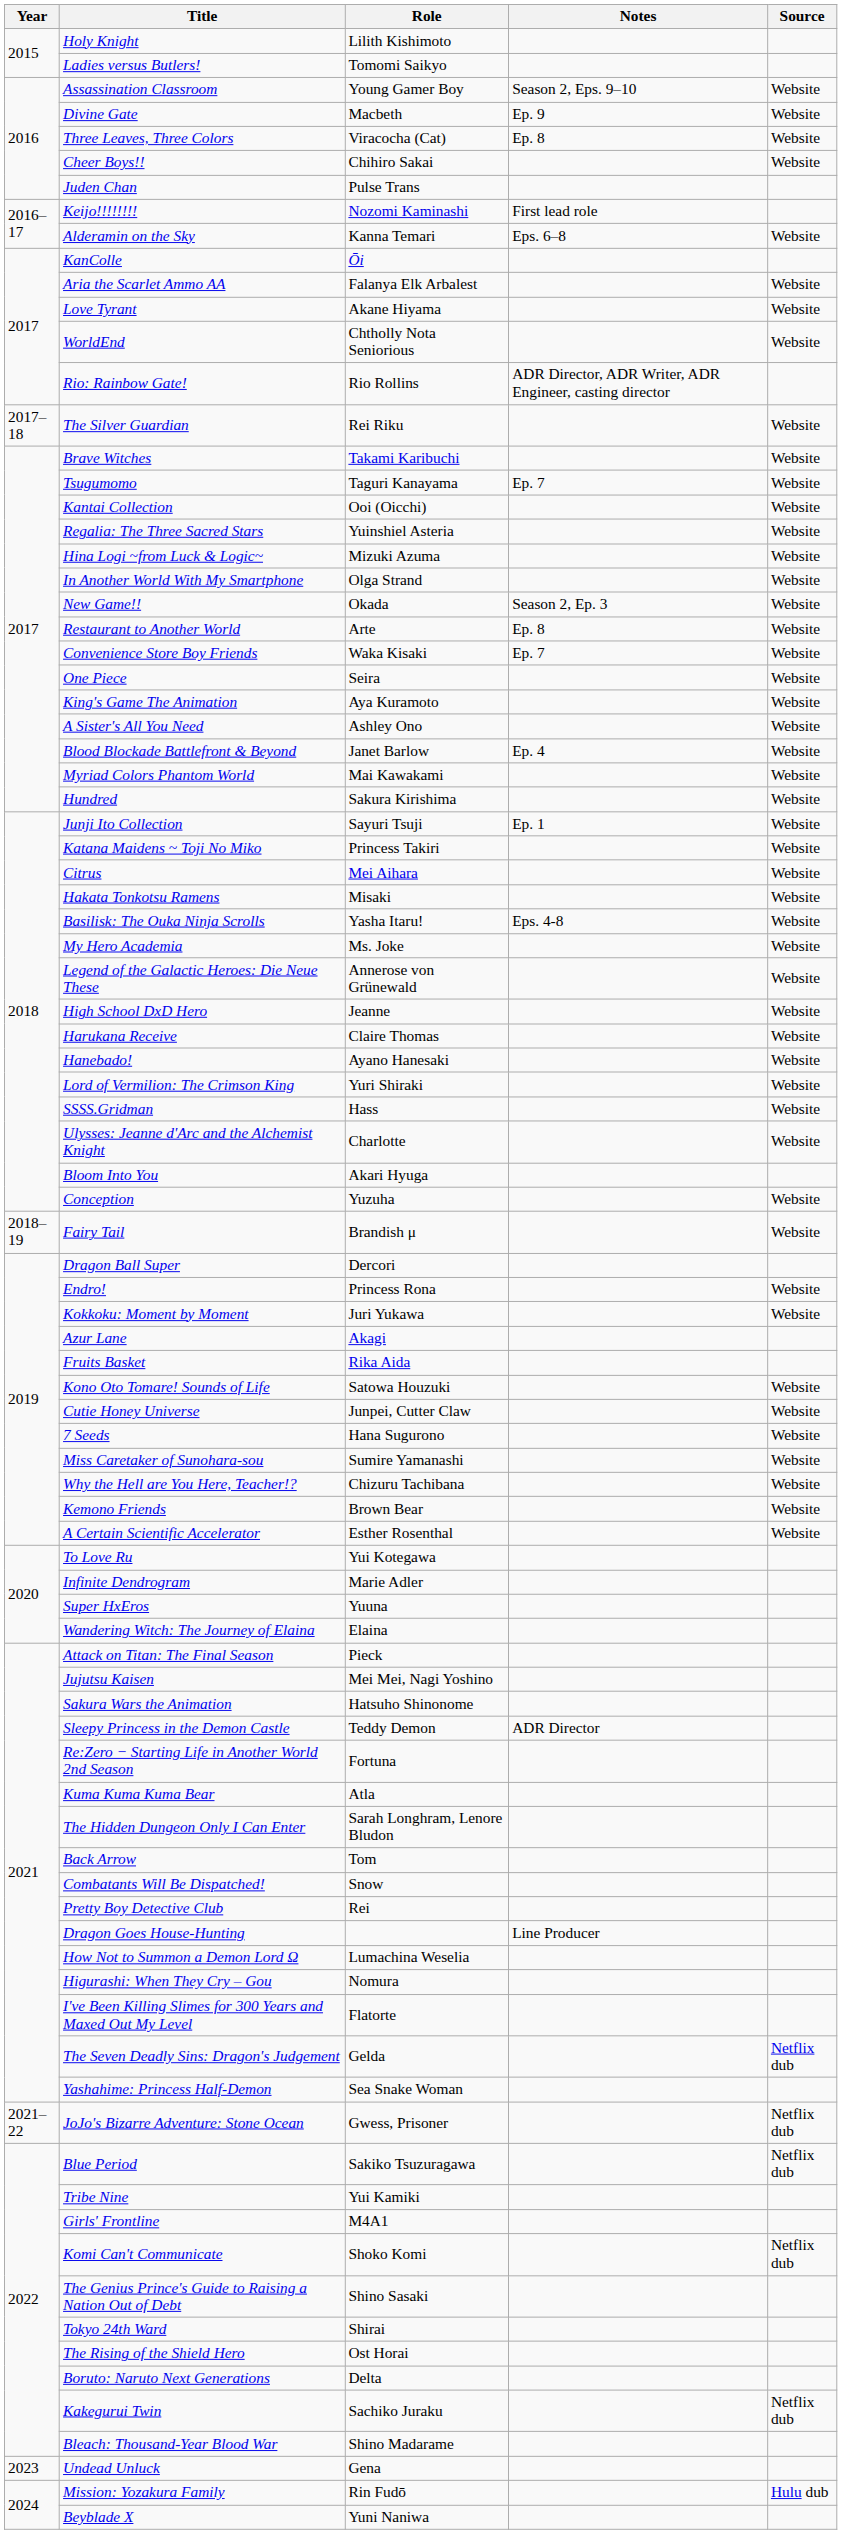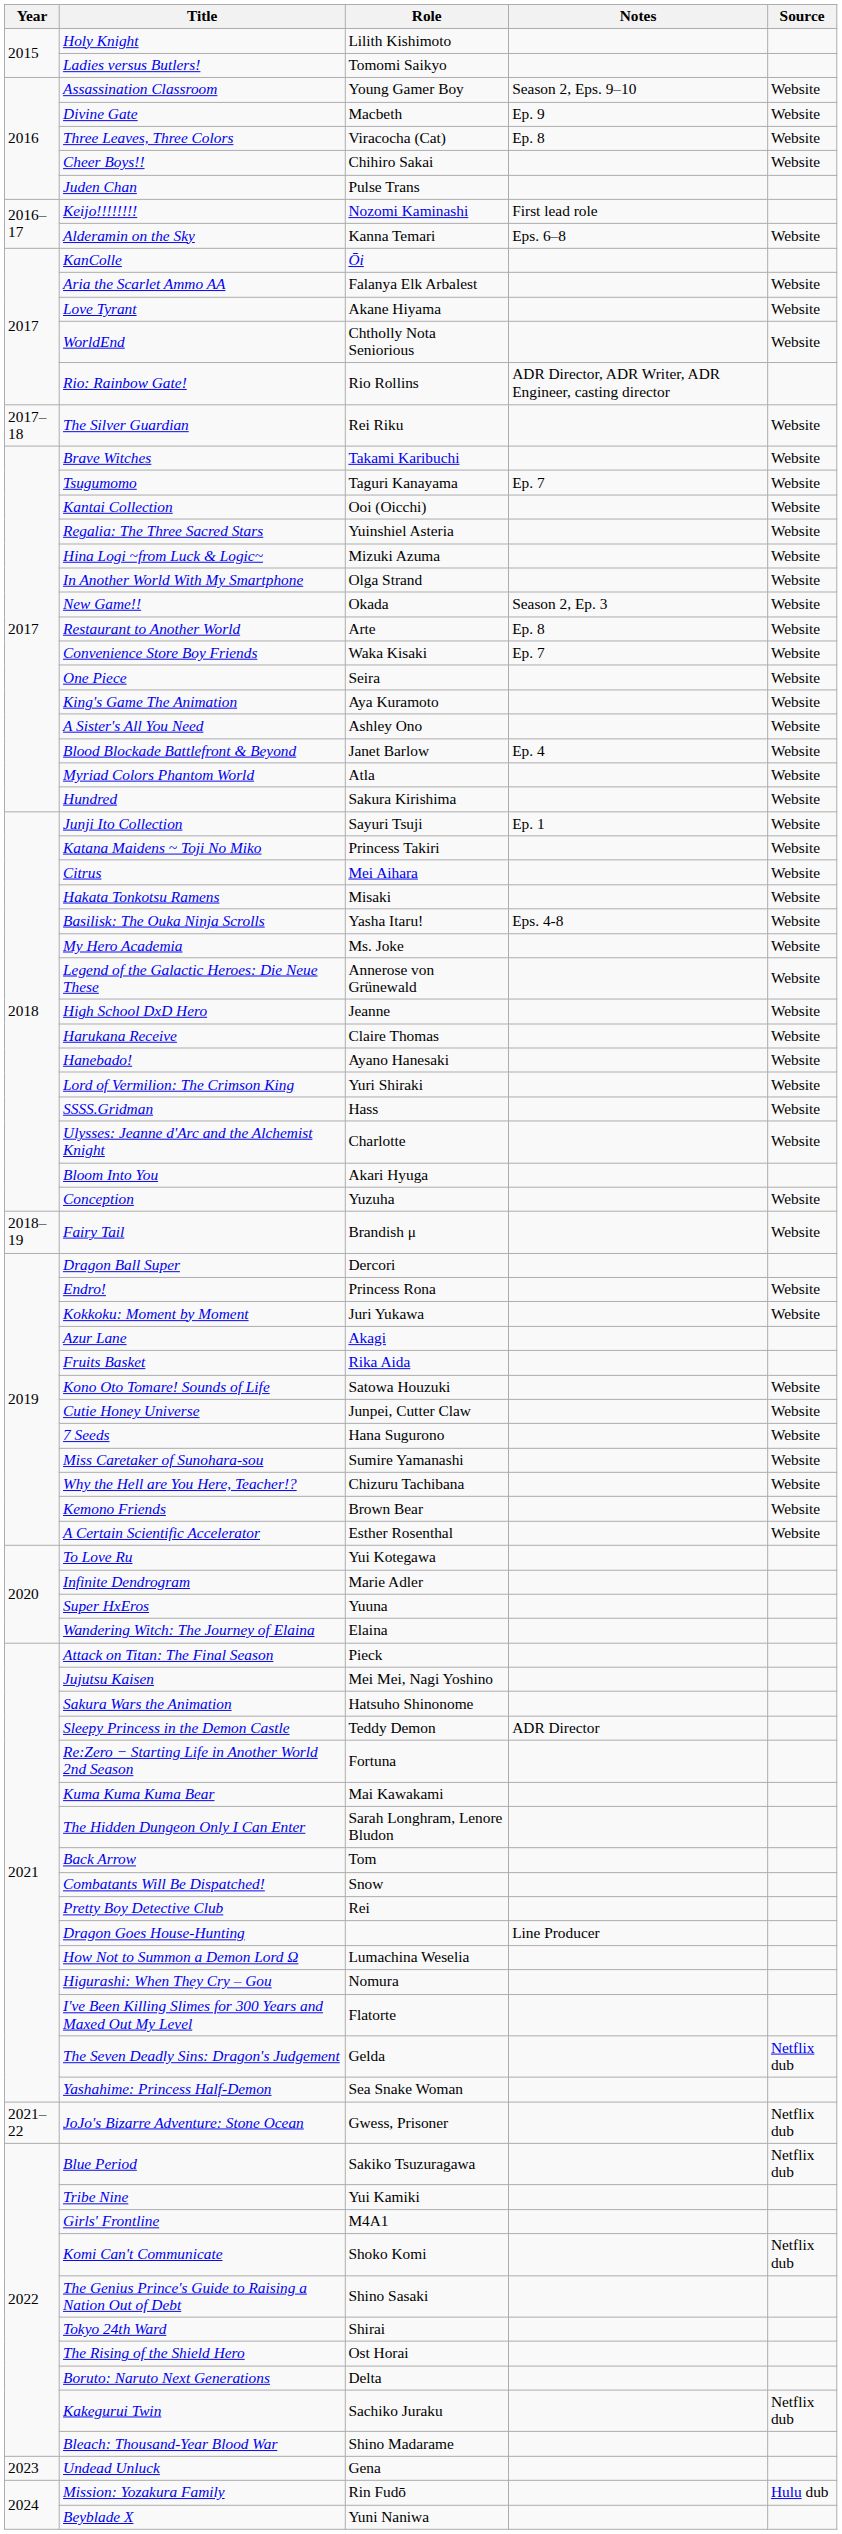 <table class="wikitable sortable plainrowheaders">
 <tr>
 <th>Year</th>
 <th>Title</th>
 <th>Role</th>
 <th>Notes</th>
 <th>Source</th>
 </tr>
 <tr>
 <td rowspan="2">2015</td>
 <td><em><a href='#'>Holy Knight</a></em></td>
 <td>Lilith Kishimoto</td>
 <td></td>
 <td></td>
 </tr>
 <tr>
 <td><em><a href='#'>Ladies versus Butlers!</a></em></td>
 <td>Tomomi Saikyo</td>
 <td></td>
 <td></td>
 </tr>
 <tr>
 <td rowspan="5">2016</td>
 <td><em><a href='#'>Assassination Classroom</a></em></td>
 <td>Young Gamer Boy</td>
 <td>Season 2, Eps. 9–10</td>
 <td>Website</td>
 </tr>
 <tr>
 <td><em><a href='#'>Divine Gate</a></em></td>
 <td>Macbeth</td>
 <td>Ep. 9</td>
 <td>Website</td>
 </tr>
 <tr>
 <td><em><a href='#'>Three Leaves, Three Colors</a></em></td>
 <td>Viracocha (Cat)</td>
 <td>Ep. 8</td>
 <td>Website</td>
 </tr>
 <tr>
 <td><em><a href='#'>Cheer Boys!!</a></em></td>
 <td>Chihiro Sakai</td>
 <td></td>
 <td>Website</td>
 </tr>
 <tr>
 <td><em><a href='#'>Juden Chan</a></em></td>
 <td>Pulse Trans</td>
 <td></td>
 <td></td>
 </tr>
 <tr>
 <td rowspan="2">2016–17</td>
 <td><em><a href='#'>Keijo!!!!!!!!</a></em></td>
 <td><a href='#'>Nozomi Kaminashi</a></td>
 <td>First lead role</td>
 <td></td>
 </tr>
 <tr>
 <td><em><a href='#'>Alderamin on the Sky</a></em></td>
 <td>Kanna Temari</td>
 <td>Eps. 6–8</td>
 <td>Website</td>
 </tr>
 <tr>
 <td rowspan="5">2017</td>
 <td><em><a href='#'>KanColle</a></em></td>
 <td><em><a href='#'>Ōi</a></em></td>
 <td></td>
 <td></td>
 </tr>
 <tr>
 <td><em><a href='#'>Aria the Scarlet Ammo AA</a></em></td>
 <td>Falanya Elk Arbalest</td>
 <td></td>
 <td>Website</td>
 </tr>
 <tr>
 <td><em><a href='#'>Love Tyrant</a></em></td>
 <td>Akane Hiyama</td>
 <td></td>
 <td>Website</td>
 </tr>
 <tr>
 <td><em><a href='#'>WorldEnd</a></em></td>
 <td>Chtholly Nota Seniorious</td>
 <td></td>
 <td>Website</td>
 </tr>
 <tr>
 <td><em><a href='#'>Rio: Rainbow Gate!</a></em></td>
 <td>Rio Rollins</td>
 <td>ADR Director, ADR Writer, ADR Engineer, casting director</td>
 <td></td>
 </tr>
 <tr>
 <td>2017–18</td>
 <td><em><a href='#'>The Silver Guardian</a></em></td>
 <td>Rei Riku</td>
 <td></td>
 <td>Website</td>
 </tr>
 <tr>
 <td rowspan="15">2017</td>
 <td><em><a href='#'>Brave Witches</a></em></td>
 <td><a href='#'>Takami Karibuchi</a></td>
 <td></td>
 <td>Website</td>
 </tr>
 <tr>
 <td><em><a href='#'>Tsugumomo</a></em></td>
 <td>Taguri Kanayama</td>
 <td>Ep. 7</td>
 <td>Website</td>
 </tr>
 <tr>
 <td><em><a href='#'>Kantai Collection</a></em></td>
 <td>Ooi (Oicchi)</td>
 <td></td>
 <td>Website</td>
 </tr>
 <tr>
 <td><em><a href='#'>Regalia: The Three Sacred Stars</a></em></td>
 <td>Yuinshiel Asteria</td>
 <td></td>
 <td>Website</td>
 </tr>
 <tr>
 <td><em><a href='#'>Hina Logi ~from Luck & Logic~</a></em></td>
 <td>Mizuki Azuma</td>
 <td></td>
 <td>Website</td>
 </tr>
 <tr>
 <td><em><a href='#'>In Another World With My Smartphone</a></em></td>
 <td>Olga Strand</td>
 <td></td>
 <td>Website</td>
 </tr>
 <tr>
 <td><em><a href='#'>New Game!!</a></em></td>
 <td>Okada</td>
 <td>Season 2, Ep. 3</td>
 <td>Website</td>
 </tr>
 <tr>
 <td><em><a href='#'>Restaurant to Another World</a></em></td>
 <td>Arte</td>
 <td>Ep. 8</td>
 <td>Website</td>
 </tr>
 <tr>
 <td><em><a href='#'>Convenience Store Boy Friends</a></em></td>
 <td>Waka Kisaki</td>
 <td>Ep. 7</td>
 <td>Website</td>
 </tr>
 <tr>
 <td><em><a href='#'>One Piece</a></em></td>
 <td>Seira</td>
 <td></td>
 <td>Website</td>
 </tr>
 <tr>
 <td><em><a href='#'>King's Game The Animation</a></em></td>
 <td>Aya Kuramoto</td>
 <td></td>
 <td>Website</td>
 </tr>
 <tr>
 <td><em><a href='#'>A Sister's All You Need</a></em></td>
 <td>Ashley Ono</td>
 <td></td>
 <td>Website</td>
 </tr>
 <tr>
 <td><em><a href='#'>Blood Blockade Battlefront & Beyond</a></em></td>
 <td>Janet Barlow</td>
 <td>Ep. 4</td>
 <td>Website</td>
 </tr>
 <tr>
 <td><em><a href='#'>Myriad Colors Phantom World</a></em></td>
-<td>Mai Kawakami</td>
+<td>Atla</td>
 <td></td>
 <td>Website</td>
 </tr>
 <tr>
 <td><em><a href='#'>Hundred</a></em></td>
 <td>Sakura Kirishima</td>
 <td></td>
 <td>Website</td>
 </tr>
 <tr>
 <td rowspan="15">2018</td>
 <td><em><a href='#'>Junji Ito Collection</a></em></td>
 <td>Sayuri Tsuji</td>
 <td>Ep. 1</td>
 <td>Website</td>
 </tr>
 <tr>
 <td><em><a href='#'>Katana Maidens ~ Toji No Miko</a></em></td>
 <td>Princess Takiri</td>
 <td></td>
 <td>Website</td>
 </tr>
 <tr>
 <td><em><a href='#'>Citrus</a></em></td>
 <td><a href='#'>Mei Aihara</a></td>
 <td></td>
 <td>Website</td>
 </tr>
 <tr>
 <td><em><a href='#'>Hakata Tonkotsu Ramens</a></em></td>
 <td>Misaki</td>
 <td></td>
 <td>Website</td>
 </tr>
 <tr>
 <td><em><a href='#'>Basilisk: The Ouka Ninja Scrolls</a></em></td>
 <td>Yasha Itaru!</td>
 <td>Eps. 4-8</td>
 <td>Website</td>
 </tr>
 <tr>
 <td><em><a href='#'>My Hero Academia</a></em></td>
 <td>Ms. Joke</td>
 <td></td>
 <td>Website</td>
 </tr>
 <tr>
 <td><em><a href='#'>Legend of the Galactic Heroes: Die Neue These</a></em></td>
 <td>Annerose von Grünewald</td>
 <td></td>
 <td>Website</td>
 </tr>
 <tr>
 <td><em><a href='#'>High School DxD Hero</a></em></td>
 <td>Jeanne</td>
 <td></td>
 <td>Website</td>
 </tr>
 <tr>
 <td><em><a href='#'>Harukana Receive</a></em></td>
 <td>Claire Thomas</td>
 <td></td>
 <td>Website</td>
 </tr>
 <tr>
 <td><em><a href='#'>Hanebado!</a></em></td>
 <td>Ayano Hanesaki</td>
 <td></td>
 <td>Website</td>
 </tr>
 <tr>
 <td><em><a href='#'>Lord of Vermilion: The Crimson King</a></em></td>
 <td>Yuri Shiraki</td>
 <td></td>
 <td>Website</td>
 </tr>
 <tr>
 <td><em><a href='#'>SSSS.Gridman</a></em></td>
 <td>Hass</td>
 <td></td>
 <td>Website</td>
 </tr>
 <tr>
 <td><em><a href='#'>Ulysses: Jeanne d'Arc and the Alchemist Knight</a></em></td>
 <td>Charlotte</td>
 <td></td>
 <td>Website</td>
 </tr>
 <tr>
 <td><em><a href='#'>Bloom Into You</a></em></td>
 <td>Akari Hyuga</td>
 <td></td>
 <td></td>
 </tr>
 <tr>
 <td><em><a href='#'>Conception</a></em></td>
 <td>Yuzuha</td>
 <td></td>
 <td>Website</td>
 </tr>
 <tr>
 <td>2018–19</td>
 <td><em><a href='#'>Fairy Tail</a></em></td>
 <td>Brandish μ</td>
 <td></td>
 <td>Website</td>
 </tr>
 <tr>
 <td rowspan="12">2019</td>
 <td><em><a href='#'>Dragon Ball Super</a></em></td>
 <td>Dercori</td>
 <td></td>
 <td></td>
 </tr>
 <tr>
 <td><em><a href='#'>Endro!</a></em></td>
 <td>Princess Rona</td>
 <td></td>
 <td>Website</td>
 </tr>
 <tr>
 <td><em><a href='#'>Kokkoku: Moment by Moment</a></em></td>
 <td>Juri Yukawa</td>
 <td></td>
 <td>Website</td>
 </tr>
 <tr>
 <td><em><a href='#'>Azur Lane</a></em></td>
 <td><a href='#'>Akagi</a></td>
 <td></td>
 <td></td>
 </tr>
 <tr>
 <td><em><a href='#'>Fruits Basket</a></em></td>
 <td><a href='#'>Rika Aida</a></td>
 <td></td>
 <td></td>
 </tr>
 <tr>
 <td><em><a href='#'>Kono Oto Tomare! Sounds of Life</a></em></td>
 <td>Satowa Houzuki</td>
 <td></td>
 <td>Website</td>
 </tr>
 <tr>
 <td><em><a href='#'>Cutie Honey Universe</a></em></td>
 <td>Junpei, Cutter Claw</td>
 <td></td>
 <td>Website</td>
 </tr>
 <tr>
 <td><em><a href='#'>7 Seeds</a></em></td>
 <td>Hana Sugurono</td>
 <td></td>
 <td>Website</td>
 </tr>
 <tr>
 <td><em><a href='#'>Miss Caretaker of Sunohara-sou</a></em></td>
 <td>Sumire Yamanashi</td>
 <td></td>
 <td>Website</td>
 </tr>
 <tr>
 <td><em><a href='#'>Why the Hell are You Here, Teacher!?</a></em></td>
 <td>Chizuru Tachibana</td>
 <td></td>
 <td>Website</td>
 </tr>
 <tr>
 <td><em><a href='#'>Kemono Friends</a></em></td>
 <td>Brown Bear</td>
 <td></td>
 <td>Website</td>
 </tr>
 <tr>
 <td><em><a href='#'>A Certain Scientific Accelerator</a></em></td>
 <td>Esther Rosenthal</td>
 <td></td>
 <td>Website</td>
 </tr>
 <tr>
 <td rowspan="4">2020</td>
 <td><em><a href='#'>To Love Ru</a></em></td>
 <td>Yui Kotegawa</td>
 <td></td>
 <td></td>
 </tr>
 <tr>
 <td><em><a href='#'>Infinite Dendrogram</a></em></td>
 <td>Marie Adler</td>
 <td></td>
 <td></td>
 </tr>
 <tr>
 <td><em><a href='#'>Super HxEros</a></em></td>
 <td>Yuuna</td>
 <td></td>
 <td></td>
 </tr>
 <tr>
 <td><em><a href='#'>Wandering Witch: The Journey of Elaina</a></em></td>
 <td>Elaina</td>
 <td></td>
 <td></td>
 </tr>
 <tr>
 <td rowspan="16">2021</td>
 <td><em><a href='#'>Attack on Titan: The Final Season</a></em></td>
 <td>Pieck</td>
 <td></td>
 <td></td>
 </tr>
 <tr>
 <td><em><a href='#'>Jujutsu Kaisen</a></em></td>
 <td>Mei Mei, Nagi Yoshino</td>
 <td></td>
 <td></td>
 </tr>
 <tr>
 <td><em><a href='#'>Sakura Wars the Animation</a></em></td>
 <td>Hatsuho Shinonome</td>
 <td></td>
 <td></td>
 </tr>
 <tr>
 <td><em><a href='#'>Sleepy Princess in the Demon Castle</a></em></td>
 <td>Teddy Demon</td>
 <td>ADR Director</td>
 <td></td>
 </tr>
 <tr>
 <td><em><a href='#'>Re:Zero − Starting Life in Another World 2nd Season</a></em></td>
 <td>Fortuna</td>
 <td></td>
 <td></td>
 </tr>
 <tr>
 <td><em><a href='#'>Kuma Kuma Kuma Bear</a></em></td>
-<td>Atla</td>
+<td>Mai Kawakami</td>
 <td></td>
 <td></td>
 </tr>
 <tr>
 <td><em><a href='#'>The Hidden Dungeon Only I Can Enter</a></em></td>
 <td>Sarah Longhram, Lenore Bludon</td>
 <td></td>
 <td></td>
 </tr>
 <tr>
 <td><em><a href='#'>Back Arrow</a></em></td>
 <td>Tom</td>
 <td></td>
 <td></td>
 </tr>
 <tr>
 <td><em><a href='#'>Combatants Will Be Dispatched!</a></em></td>
 <td>Snow</td>
 <td></td>
 <td></td>
 </tr>
 <tr>
 <td><em><a href='#'>Pretty Boy Detective Club</a></em></td>
 <td>Rei</td>
 <td></td>
 <td></td>
 </tr>
 <tr>
 <td><em><a href='#'>Dragon Goes House-Hunting</a></em></td>
 <td></td>
 <td>Line Producer</td>
 <td></td>
 </tr>
 <tr>
 <td><em><a href='#'>How Not to Summon a Demon Lord Ω</a></em></td>
 <td>Lumachina Weselia</td>
 <td></td>
 <td></td>
 </tr>
 <tr>
 <td><em><a href='#'>Higurashi: When They Cry – Gou</a></em></td>
 <td>Nomura</td>
 <td></td>
 <td></td>
 </tr>
 <tr>
 <td><em><a href='#'>I've Been Killing Slimes for 300 Years and Maxed Out My Level</a></em></td>
 <td>Flatorte</td>
 <td></td>
 <td></td>
 </tr>
 <tr>
 <td><em><a href='#'>The Seven Deadly Sins: Dragon's Judgement</a></em></td>
 <td>Gelda</td>
 <td></td>
 <td><a href='#'>Netflix</a> dub</td>
 </tr>
 <tr>
 <td><em><a href='#'>Yashahime: Princess Half-Demon</a></em></td>
 <td>Sea Snake Woman</td>
 <td></td>
 <td></td>
 </tr>
 <tr>
 <td>2021–22</td>
 <td><em><a href='#'>JoJo's Bizarre Adventure: Stone Ocean</a></em></td>
 <td>Gwess, Prisoner</td>
 <td></td>
 <td>Netflix dub</td>
 </tr>
 <tr>
 <td rowspan="10">2022</td>
 <td><em><a href='#'>Blue Period</a></em></td>
 <td>Sakiko Tsuzuragawa</td>
 <td></td>
 <td>Netflix dub</td>
 </tr>
 <tr>
 <td><em><a href='#'>Tribe Nine</a></em></td>
 <td>Yui Kamiki</td>
 <td></td>
 <td></td>
 </tr>
 <tr>
 <td><em><a href='#'>Girls' Frontline</a></em></td>
 <td>M4A1</td>
 <td></td>
 <td></td>
 </tr>
 <tr>
 <td><em><a href='#'>Komi Can't Communicate</a></em></td>
 <td>Shoko Komi</td>
 <td></td>
 <td>Netflix dub</td>
 </tr>
 <tr>
 <td><em><a href='#'>The Genius Prince's Guide to Raising a Nation Out of Debt</a></em></td>
 <td>Shino Sasaki</td>
 <td></td>
 <td></td>
 </tr>
 <tr>
 <td><em><a href='#'>Tokyo 24th Ward</a></em></td>
 <td>Shirai</td>
 <td></td>
 <td></td>
 </tr>
 <tr>
 <td><em><a href='#'>The Rising of the Shield Hero</a></em></td>
 <td>Ost Horai</td>
 <td></td>
 <td></td>
 </tr>
 <tr>
 <td><em><a href='#'>Boruto: Naruto Next Generations</a></em></td>
 <td>Delta</td>
 <td></td>
 <td></td>
 </tr>
 <tr>
 <td><em><a href='#'>Kakegurui Twin</a></em></td>
 <td>Sachiko Juraku</td>
 <td></td>
 <td>Netflix dub</td>
 </tr>
 <tr>
 <td><em><a href='#'>Bleach: Thousand-Year Blood War</a></em></td>
 <td>Shino Madarame</td>
 <td></td>
 <td></td>
 </tr>
 <tr>
 <td>2023</td>
 <td><em><a href='#'>Undead Unluck</a></em></td>
 <td>Gena</td>
 <td></td>
 <td></td>
 </tr>
 <tr>
 <td rowspan="2">2024</td>
 <td><em><a href='#'>Mission: Yozakura Family</a></em></td>
 <td>Rin Fudō</td>
 <td></td>
 <td><a href='#'>Hulu</a> dub</td>
 </tr>
 <tr>
 <td><em><a href='#'>Beyblade X</a></em></td>
 <td>Yuni Naniwa</td>
 <td></td>
 <td></td>
 </tr>
 </table>
